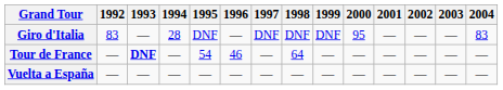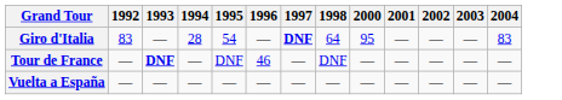 <table class="wikitable plainrowheaders">
 <tr>
 <th scope="col"><a href='#'>Grand Tour</a></th>
 <th scope="col">1992</th>
 <th scope="col">1993</th>
 <th scope="col">1994</th>
 <th scope="col">1995</th>
 <th scope="col">1996</th>
 <th scope="col">1997</th>
 <th scope="col">1998</th>
-<th scope="col">1999</th>
 <th scope="col">2000</th>
 <th scope="col">2001</th>
 <th scope="col">2002</th>
 <th scope="col">2003</th>
 <th scope="col">2004</th>
 </tr>
 <tr style="text-align:center;">
 <th scope="row"> <a href='#'>Giro d'Italia</a></th>
 <td><a href='#'>83</a></td>
 <td>—</td>
 <td><a href='#'>28</a></td>
-<td><a href='#'>DNF</a></td>
+<td><a href='#'>54</a></td>
 <td>—</td>
-<td><a href='#'>DNF</a></td>
-<td><a href='#'>DNF</a></td>
-<td><a href='#'>DNF</a></td>
+<td><strong><a href='#'>DNF</a></strong></td>
+<td><a href='#'>64</a></td>
 <td><a href='#'>95</a></td>
 <td>—</td>
 <td>—</td>
 <td>—</td>
 <td><a href='#'>83</a></td>
 </tr>
 <tr style="text-align:center;">
 <th scope="row"> <a href='#'>Tour de France</a></th>
 <td>—</td>
 <td><strong><a href='#'>DNF</a></strong></td>
 <td>—</td>
-<td><a href='#'>54</a></td>
+<td><a href='#'>DNF</a></td>
 <td><a href='#'>46</a></td>
 <td>—</td>
-<td><a href='#'>64</a></td>
-<td>—</td>
+<td><a href='#'>DNF</a></td>
 <td>—</td>
 <td>—</td>
 <td>—</td>
 <td>—</td>
 <td>—</td>
 </tr>
 <tr style="text-align:center;">
 <th scope="row"> <a href='#'>Vuelta a España</a></th>
 <td>—</td>
 <td>—</td>
 <td>—</td>
 <td>—</td>
 <td>—</td>
 <td>—</td>
 <td>—</td>
 <td>—</td>
 <td>—</td>
 <td>—</td>
 <td>—</td>
 <td>—</td>
-<td>—</td>
 </tr>
 </table>
